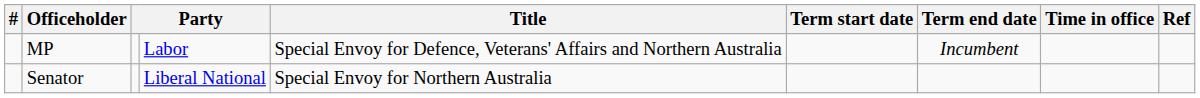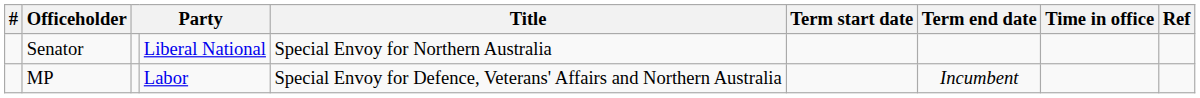 <table class='wikitable sortable'>
 <tr>
 <th>#</th>
 <th>Officeholder</th>
 <th colspan="2">Party</th>
 <th>Title</th>
 <th>Term start date</th>
 <th>Term end date</th>
 <th>Time in office</th>
 <th class="unsortable">Ref</th>
 </tr>
 <tr>
 <td align=center></td>
+<td>Senator </td>
+<td></td>
+<td><a href='#'>Liberal National</a></td>
+<td>Special Envoy for Northern Australia</td>
+<td align=center></td>
+<td align=center></td>
+<td align=right></td>
+<td></td>
+</tr>
+<tr>
+<td align=center></td>
 <td> MP</td>
 <td></td>
 <td><a href='#'>Labor</a></td>
 <td>Special Envoy for Defence, Veterans' Affairs and Northern Australia</td>
 <td align=center></td>
 <td align=center><em>Incumbent</em></td>
 <td align=right></td>
 <td></td>
 </tr>
-<tr>
-<td align=center></td>
-<td>Senator </td>
-<td></td>
-<td><a href='#'>Liberal National</a></td>
-<td>Special Envoy for Northern Australia</td>
-<td align=center></td>
-<td align=center></td>
-<td align=right></td>
-<td></td>
-</tr>
 </table>
